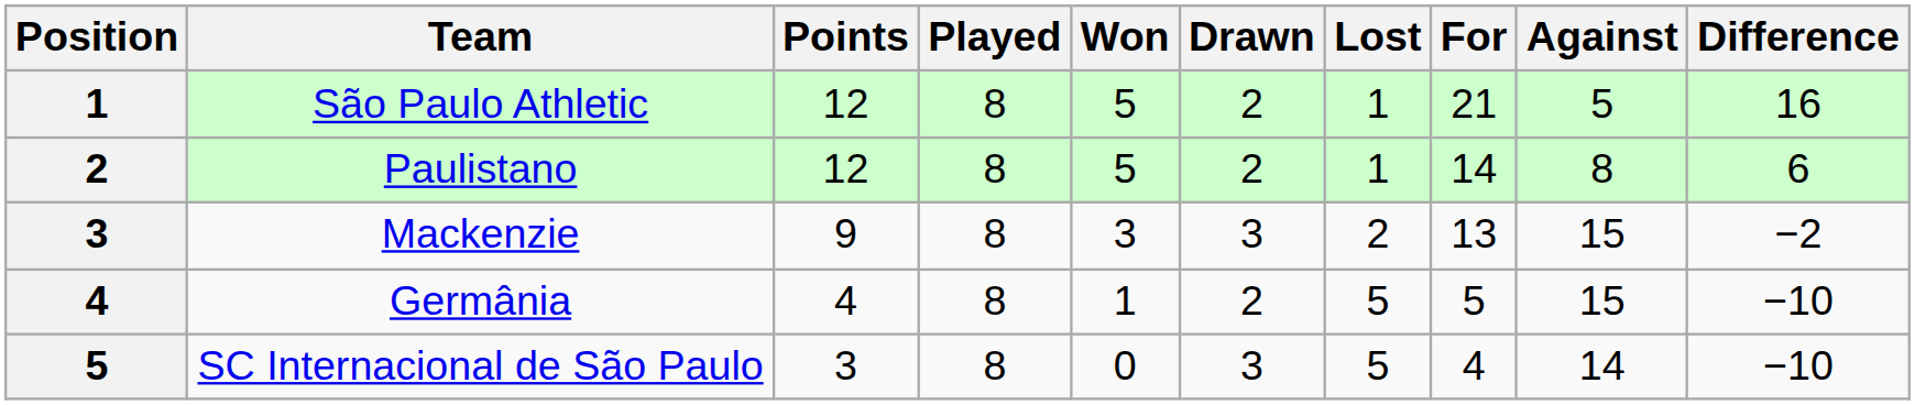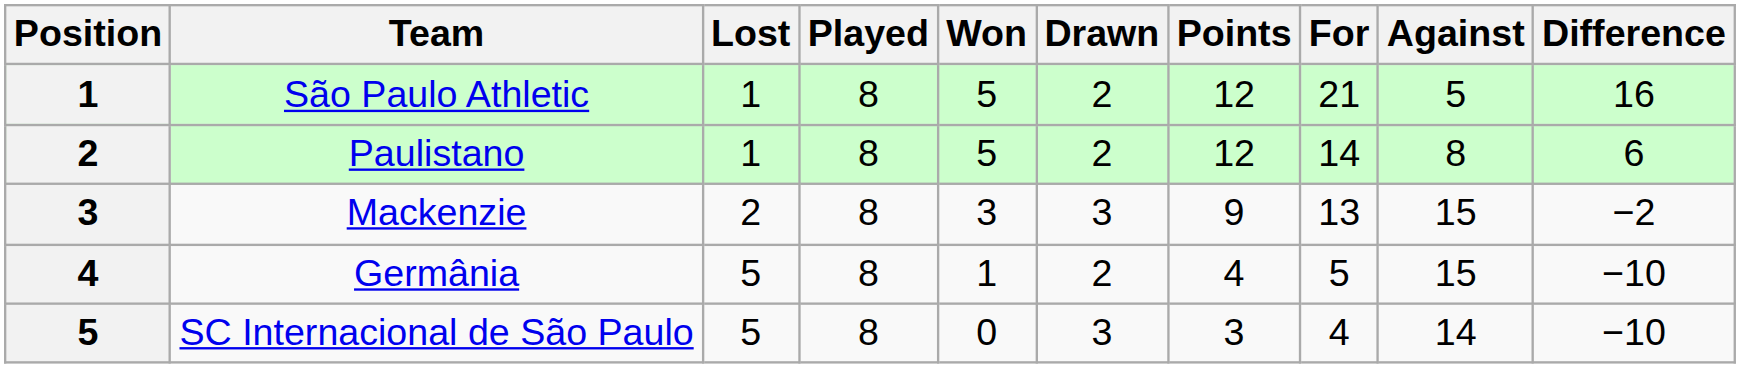 <table class="wikitable" style="text-align:center">
 <tr>
 <th>Position</th>
 <th>Team</th>
-<th>Points</th>
+<th>Lost</th>
 <th>Played</th>
 <th>Won</th>
 <th>Drawn</th>
-<th>Lost</th>
+<th>Points</th>
 <th>For</th>
 <th>Against</th>
 <th>Difference</th>
 </tr>
 <tr style="background: #ccffcc;">
 <th>1</th>
 <td><a href='#'>São Paulo Athletic</a></td>
-<td>12</td>
+<td>1</td>
 <td>8</td>
 <td>5</td>
 <td>2</td>
-<td>1</td>
+<td>12</td>
 <td>21</td>
 <td>5</td>
 <td>16</td>
 </tr>
 <tr style="background: #ccffcc;">
 <th>2</th>
 <td><a href='#'>Paulistano</a></td>
-<td>12</td>
+<td>1</td>
 <td>8</td>
 <td>5</td>
 <td>2</td>
-<td>1</td>
+<td>12</td>
 <td>14</td>
 <td>8</td>
 <td>6</td>
 </tr>
 <tr>
 <th>3</th>
 <td><a href='#'>Mackenzie</a></td>
-<td>9</td>
+<td>2</td>
 <td>8</td>
 <td>3</td>
 <td>3</td>
-<td>2</td>
+<td>9</td>
 <td>13</td>
 <td>15</td>
 <td>−2</td>
 </tr>
 <tr>
 <th>4</th>
 <td><a href='#'>Germânia</a></td>
-<td>4</td>
+<td>5</td>
 <td>8</td>
 <td>1</td>
 <td>2</td>
-<td>5</td>
+<td>4</td>
 <td>5</td>
 <td>15</td>
 <td>−10</td>
 </tr>
 <tr>
 <th>5</th>
 <td><a href='#'>SC Internacional de São Paulo</a></td>
-<td>3</td>
+<td>5</td>
 <td>8</td>
 <td>0</td>
 <td>3</td>
-<td>5</td>
+<td>3</td>
 <td>4</td>
 <td>14</td>
 <td>−10</td>
 </tr>
 </table>
